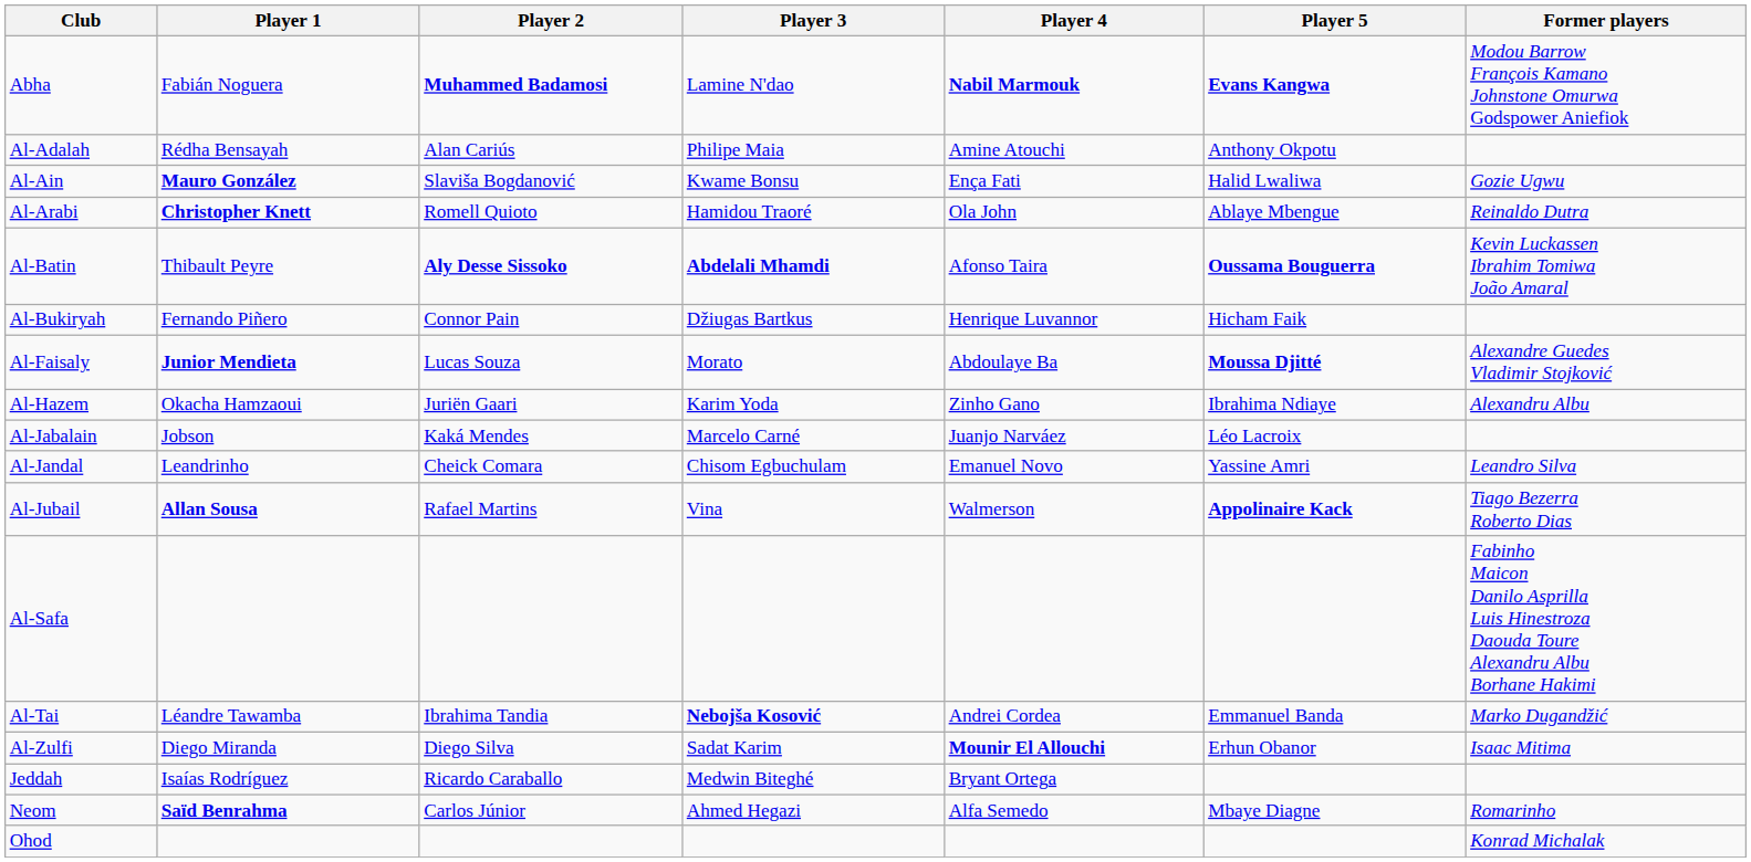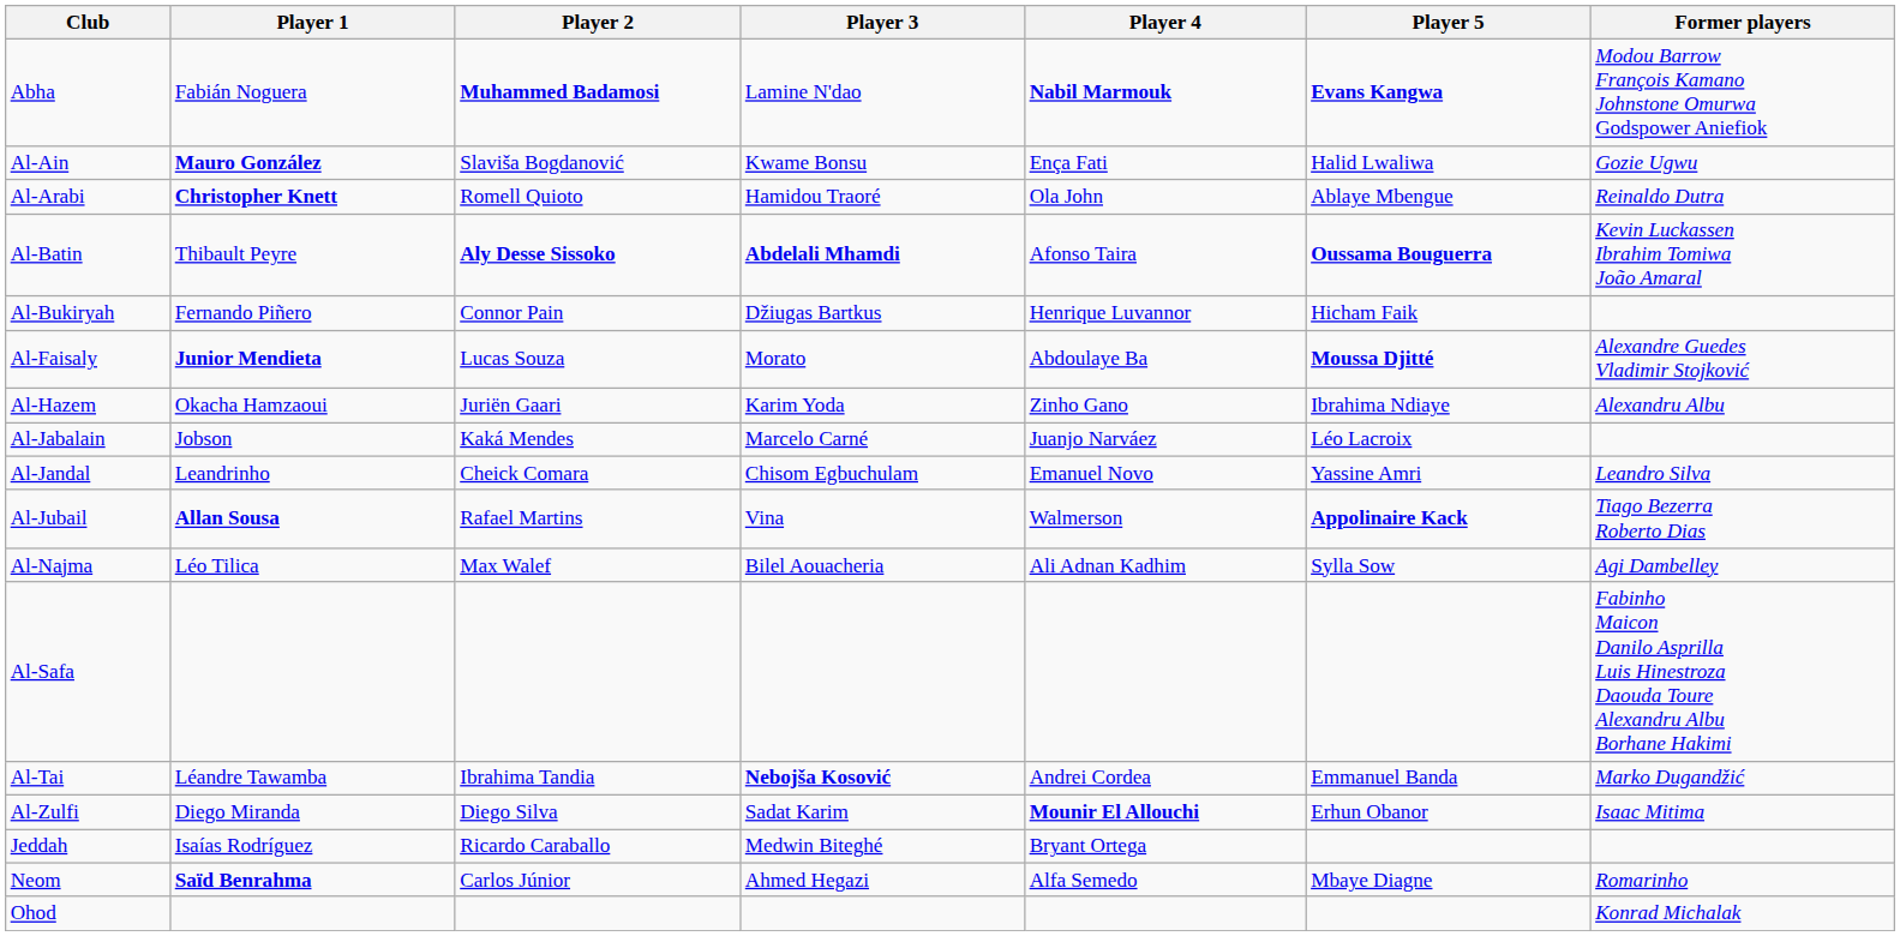 <table class="wikitable" border="1" style="text-align: left; font-size:85%">
 <tr>
 <th width="120">Club</th>
 <th width="220">Player 1</th>
 <th width="220">Player 2</th>
 <th width="220">Player 3</th>
 <th width="220">Player 4</th>
 <th width="220">Player 5</th>
 <th width="240">Former players</th>
 </tr>
 <tr>
 <td><a href='#'>Abha</a></td>
 <td> <a href='#'>Fabián Noguera</a></td>
 <td> <strong><a href='#'>Muhammed Badamosi</a></strong></td>
 <td> <a href='#'>Lamine N'dao</a></td>
 <td> <strong><a href='#'>Nabil Marmouk</a></strong></td>
 <td> <strong><a href='#'>Evans Kangwa</a></strong></td>
 <td> <em><a href='#'>Modou Barrow</a></em><br> <em><a href='#'>François Kamano</a></em><br> <em><a href='#'>Johnstone Omurwa</a></em><br> <a href='#'>Godspower Aniefiok</a></td>
-</tr>
-<tr>
-<td><a href='#'>Al-Adalah</a></td>
-<td> <a href='#'>Rédha Bensayah</a></td>
-<td> <a href='#'>Alan Cariús</a></td>
-<td> <a href='#'>Philipe Maia</a></td>
-<td> <a href='#'>Amine Atouchi</a></td>
-<td> <a href='#'>Anthony Okpotu</a></td>
-<td></td>
 </tr>
 <tr>
 <td><a href='#'>Al-Ain</a></td>
 <td> <strong><a href='#'>Mauro González</a></strong></td>
 <td> <a href='#'>Slaviša Bogdanović</a></td>
 <td> <a href='#'>Kwame Bonsu</a></td>
 <td> <a href='#'>Ença Fati</a></td>
 <td> <a href='#'>Halid Lwaliwa</a></td>
 <td> <em><a href='#'>Gozie Ugwu</a></em></td>
 </tr>
 <tr>
 <td><a href='#'>Al-Arabi</a></td>
 <td> <strong><a href='#'>Christopher Knett</a></strong></td>
 <td> <a href='#'>Romell Quioto</a></td>
 <td> <a href='#'>Hamidou Traoré</a></td>
 <td> <a href='#'>Ola John</a></td>
 <td> <a href='#'>Ablaye Mbengue</a></td>
 <td> <em><a href='#'>Reinaldo Dutra</a></em></td>
 </tr>
 <tr>
 <td><a href='#'>Al-Batin</a></td>
 <td> <a href='#'>Thibault Peyre</a></td>
 <td> <strong><a href='#'>Aly Desse Sissoko</a></strong></td>
 <td> <strong><a href='#'>Abdelali Mhamdi</a></strong></td>
 <td> <a href='#'>Afonso Taira</a></td>
 <td> <strong><a href='#'>Oussama Bouguerra</a></strong></td>
 <td> <em><a href='#'>Kevin Luckassen</a></em><br> <em><a href='#'>Ibrahim Tomiwa</a></em><br> <em><a href='#'>João Amaral</a></em></td>
 </tr>
 <tr>
 <td><a href='#'>Al-Bukiryah</a></td>
 <td> <a href='#'>Fernando Piñero</a></td>
 <td> <a href='#'>Connor Pain</a></td>
 <td> <a href='#'>Džiugas Bartkus</a></td>
 <td> <a href='#'>Henrique Luvannor</a></td>
 <td> <a href='#'>Hicham Faik</a></td>
 <td></td>
 </tr>
 <tr>
 <td><a href='#'>Al-Faisaly</a></td>
 <td> <strong><a href='#'>Junior Mendieta</a></strong></td>
 <td> <a href='#'>Lucas Souza</a></td>
 <td> <a href='#'>Morato</a></td>
 <td> <a href='#'>Abdoulaye Ba</a></td>
 <td> <strong><a href='#'>Moussa Djitté</a></strong></td>
 <td> <em><a href='#'>Alexandre Guedes</a></em><br> <em><a href='#'>Vladimir Stojković</a></em></td>
 </tr>
 <tr>
 <td><a href='#'>Al-Hazem</a></td>
 <td> <a href='#'>Okacha Hamzaoui</a></td>
 <td> <a href='#'>Juriën Gaari</a></td>
 <td> <a href='#'>Karim Yoda</a></td>
 <td> <a href='#'>Zinho Gano</a></td>
 <td> <a href='#'>Ibrahima Ndiaye</a></td>
 <td> <em><a href='#'>Alexandru Albu</a></em></td>
 </tr>
 <tr>
 <td><a href='#'>Al-Jabalain</a></td>
 <td> <a href='#'>Jobson</a></td>
 <td> <a href='#'>Kaká Mendes</a></td>
 <td> <a href='#'>Marcelo Carné</a></td>
 <td> <a href='#'>Juanjo Narváez</a></td>
 <td> <a href='#'>Léo Lacroix</a></td>
 <td></td>
 </tr>
 <tr>
 <td><a href='#'>Al-Jandal</a></td>
 <td> <a href='#'>Leandrinho</a></td>
 <td> <a href='#'>Cheick Comara</a></td>
 <td> <a href='#'>Chisom Egbuchulam</a></td>
 <td> <a href='#'>Emanuel Novo</a></td>
 <td> <a href='#'>Yassine Amri</a></td>
 <td> <em><a href='#'>Leandro Silva</a></em></td>
 </tr>
 <tr>
 <td><a href='#'>Al-Jubail</a></td>
 <td> <strong><a href='#'>Allan Sousa</a></strong></td>
 <td> <a href='#'>Rafael Martins</a></td>
 <td> <a href='#'>Vina</a></td>
 <td> <a href='#'>Walmerson</a></td>
 <td> <strong><a href='#'>Appolinaire Kack</a></strong></td>
 <td> <em><a href='#'>Tiago Bezerra</a></em><br> <em><a href='#'>Roberto Dias</a></em></td>
 </tr>
 <tr>
+<td><a href='#'>Al-Najma</a></td>
+<td> <a href='#'>Léo Tilica</a></td>
+<td> <a href='#'>Max Walef</a></td>
+<td> <a href='#'>Bilel Aouacheria</a></td>
+<td> <a href='#'>Ali Adnan Kadhim</a></td>
+<td> <a href='#'>Sylla Sow</a></td>
+<td> <em><a href='#'>Agi Dambelley</a></em></td>
+</tr>
+<tr>
 <td><a href='#'>Al-Safa</a></td>
 <td></td>
 <td></td>
 <td></td>
 <td></td>
 <td></td>
 <td> <em><a href='#'>Fabinho</a></em><br> <em><a href='#'>Maicon</a></em><br> <em><a href='#'>Danilo Asprilla</a></em><br> <em><a href='#'>Luis Hinestroza</a></em><br> <em><a href='#'>Daouda Toure</a></em><br> <em><a href='#'>Alexandru Albu</a></em><br> <em><a href='#'>Borhane Hakimi</a></em></td>
 </tr>
 <tr>
 <td><a href='#'>Al-Tai</a></td>
 <td> <a href='#'>Léandre Tawamba</a></td>
 <td> <a href='#'>Ibrahima Tandia</a></td>
 <td> <strong><a href='#'>Nebojša Kosović</a></strong></td>
 <td> <a href='#'>Andrei Cordea</a></td>
 <td> <a href='#'>Emmanuel Banda</a></td>
 <td> <em><a href='#'>Marko Dugandžić</a></em></td>
 </tr>
 <tr>
 <td><a href='#'>Al-Zulfi</a></td>
 <td> <a href='#'>Diego Miranda</a></td>
 <td> <a href='#'>Diego Silva</a></td>
 <td> <a href='#'>Sadat Karim</a></td>
 <td> <strong><a href='#'>Mounir El Allouchi</a></strong></td>
 <td> <a href='#'>Erhun Obanor</a></td>
 <td> <em><a href='#'>Isaac Mitima</a></em></td>
 </tr>
 <tr>
 <td><a href='#'>Jeddah</a></td>
 <td> <a href='#'>Isaías Rodríguez</a></td>
 <td> <a href='#'>Ricardo Caraballo</a></td>
 <td> <a href='#'>Medwin Biteghé</a></td>
 <td> <a href='#'>Bryant Ortega</a></td>
 <td></td>
 <td></td>
 </tr>
 <tr>
 <td><a href='#'>Neom</a></td>
 <td> <strong><a href='#'>Saïd Benrahma</a></strong></td>
 <td> <a href='#'>Carlos Júnior</a></td>
 <td> <a href='#'>Ahmed Hegazi</a></td>
 <td> <a href='#'>Alfa Semedo</a></td>
 <td> <a href='#'>Mbaye Diagne</a></td>
 <td> <em><a href='#'>Romarinho</a></em></td>
 </tr>
 <tr>
 <td><a href='#'>Ohod</a></td>
 <td></td>
 <td></td>
 <td></td>
 <td></td>
 <td></td>
 <td> <em><a href='#'>Konrad Michalak</a></em></td>
 </tr>
 </table>
